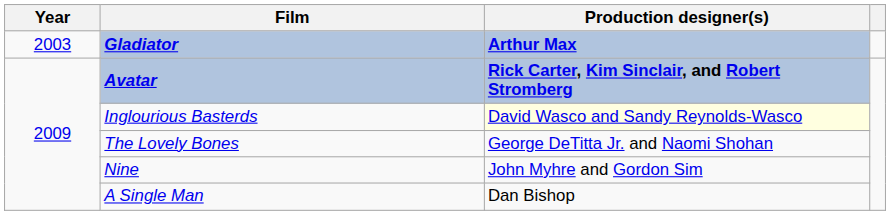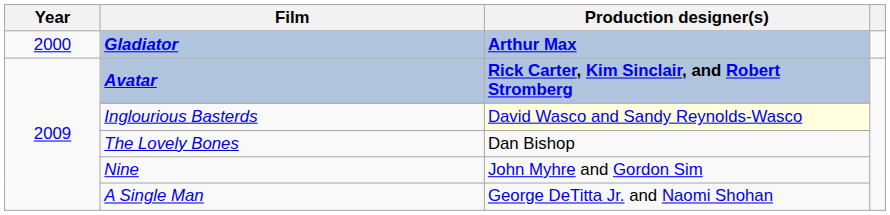 <table class="wikitable" width="95%" cellpadding="5">
 <tr>
 <th width="100"><strong>Year</strong></th>
 <th width="450"><strong>Film</strong></th>
 <th width="450"><strong>Production designer(s)</strong></th>
 <th width="10"></th>
 </tr>
 <tr>
-<td style="text-align:center;"><a href='#'>2003</a></td>
+<td style="text-align:center;"><a href='#'>2000</a></td>
 <td style="background:#B0C4DE;"><strong><em><a href='#'>Gladiator</a></em></strong></td>
 <td style="background:#B0C4DE;"><strong><a href='#'>Arthur Max</a></strong></td>
 <td style="text-align:center;"></td>
 </tr>
 <tr>
 <td rowspan="5" style="text-align:center;"><a href='#'>2009</a></td>
 <td style="background:#B0C4DE;"><strong><em><a href='#'>Avatar</a></em></strong></td>
 <td style="background:#B0C4DE;"><strong><a href='#'>Rick Carter</a>, <a href='#'>Kim Sinclair</a>, and <a href='#'>Robert Stromberg</a></strong></td>
 <td style="text-align:center;" rowspan="5"></td>
 </tr>
 <tr>
 <td><em><a href='#'>Inglourious Basterds</a></em></td>
 <td style="background: lightyellow;"><a href='#'>David Wasco and Sandy Reynolds-Wasco</a></td>
 </tr>
 <tr>
 <td><em><a href='#'>The Lovely Bones</a></em></td>
-<td><a href='#'>George DeTitta Jr.</a> and <a href='#'>Naomi Shohan</a></td>
+<td>Dan Bishop</td>
 </tr>
 <tr>
 <td><em><a href='#'>Nine</a></em></td>
 <td><a href='#'>John Myhre</a> and <a href='#'>Gordon Sim</a></td>
 </tr>
 <tr>
 <td><em><a href='#'>A Single Man</a></em></td>
-<td>Dan Bishop</td>
+<td><a href='#'>George DeTitta Jr.</a> and <a href='#'>Naomi Shohan</a></td>
 </tr>
 </table>
